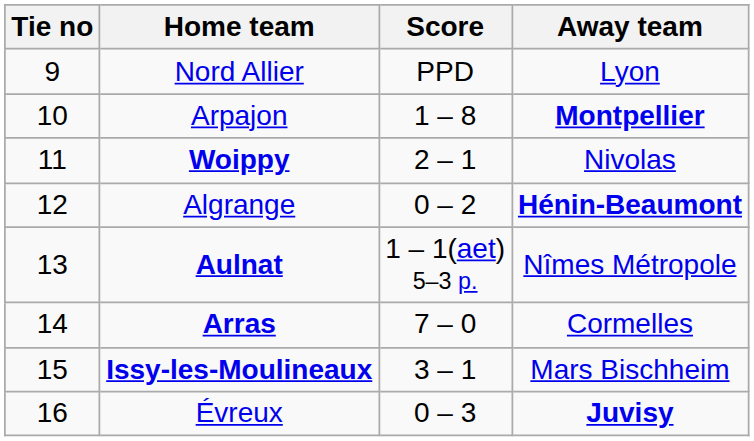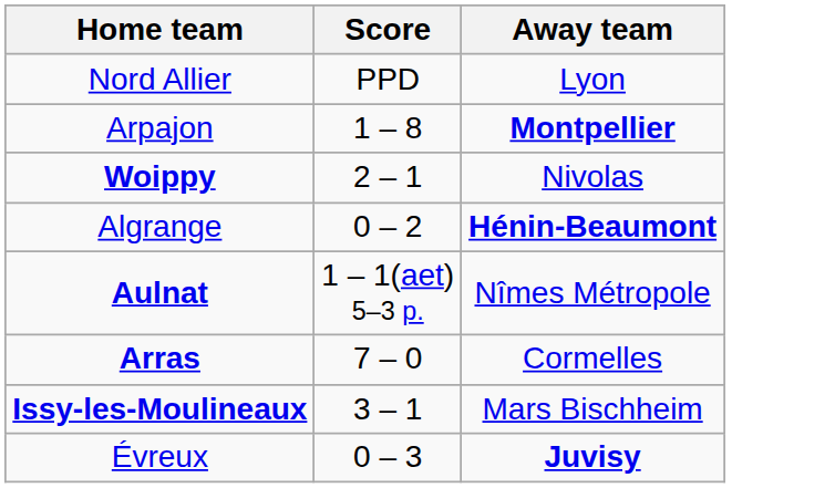 <table class="wikitable" style="text-align:center">
 <tr>
-<th>Tie no</th>
 <th>Home team</th>
 <th>Score</th>
 <th>Away team</th>
 </tr>
 <tr>
-<td>9</td>
 <td><a href='#'>Nord Allier</a></td>
 <td>PPD</td>
 <td><a href='#'>Lyon</a></td>
 </tr>
 <tr>
-<td>10</td>
 <td><a href='#'>Arpajon</a></td>
 <td>1 – 8</td>
 <td><strong><a href='#'>Montpellier</a></strong></td>
 </tr>
 <tr>
-<td>11</td>
 <td><strong><a href='#'>Woippy</a></strong></td>
 <td>2 – 1</td>
 <td><a href='#'>Nivolas</a></td>
 </tr>
 <tr>
-<td>12</td>
 <td><a href='#'>Algrange</a></td>
 <td>0 – 2</td>
 <td><strong><a href='#'>Hénin-Beaumont</a></strong></td>
 </tr>
 <tr>
-<td>13</td>
 <td><strong><a href='#'>Aulnat</a></strong></td>
 <td>1 – 1(<a href='#'>aet</a>)<br><small>5–3 <a href='#'>p.</a></small></td>
 <td><a href='#'>Nîmes Métropole</a></td>
 </tr>
 <tr>
-<td>14</td>
 <td><strong><a href='#'>Arras</a></strong></td>
 <td>7 – 0</td>
 <td><a href='#'>Cormelles</a></td>
 </tr>
 <tr>
-<td>15</td>
 <td><strong><a href='#'>Issy-les-Moulineaux</a></strong></td>
 <td>3 – 1</td>
 <td><a href='#'>Mars Bischheim</a></td>
 </tr>
 <tr>
-<td>16</td>
 <td><a href='#'>Évreux</a></td>
 <td>0 – 3</td>
 <td><strong><a href='#'>Juvisy</a></strong></td>
 </tr>
 </table>
